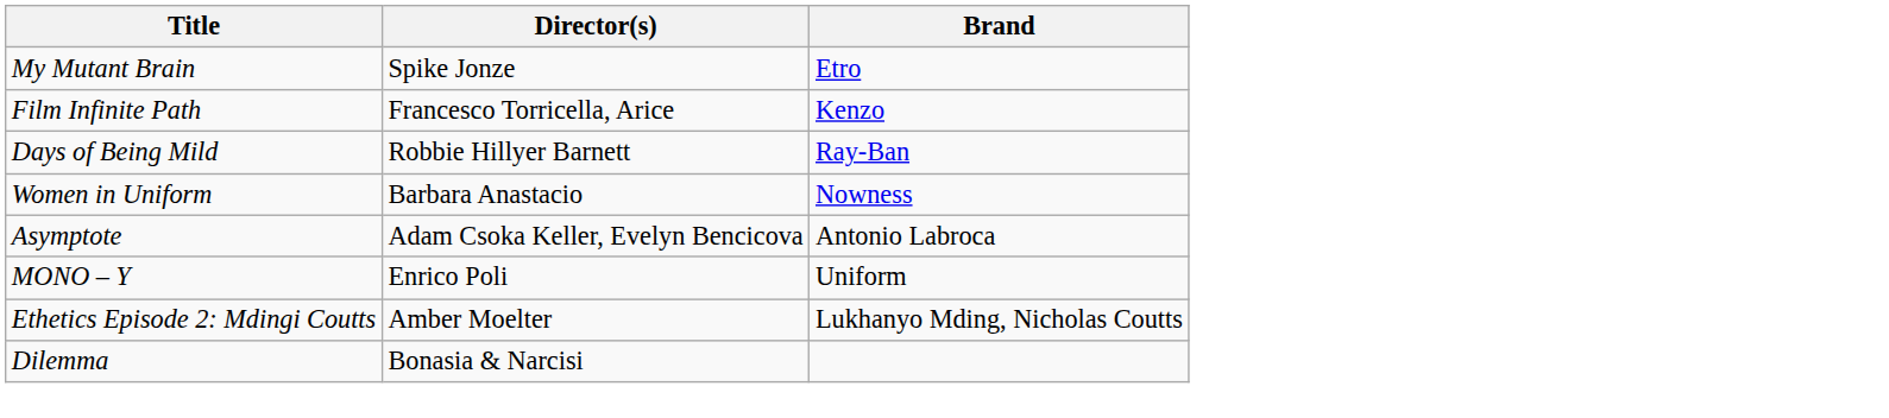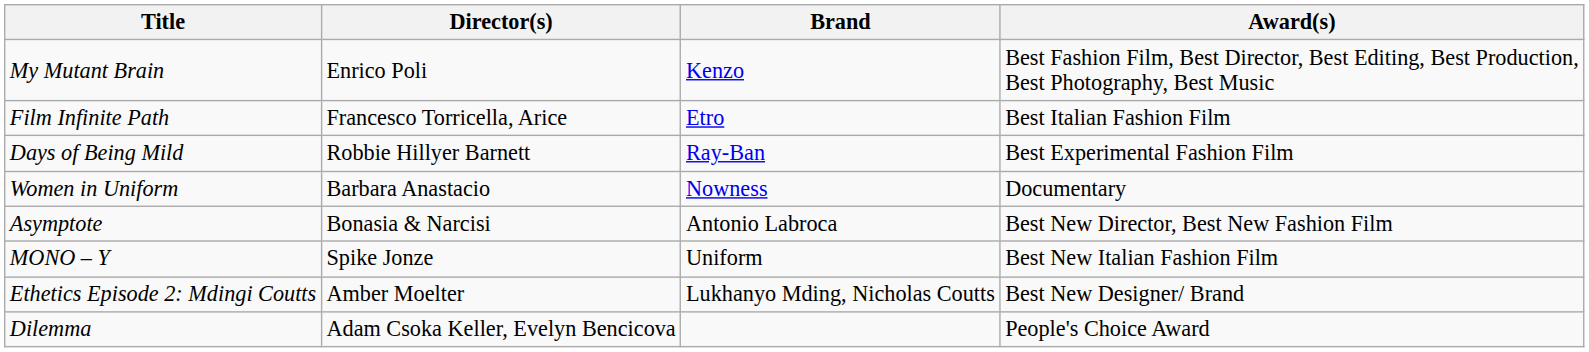 <table class="wikitable">
 <tr>
 <th>Title</th>
 <th>Director(s)</th>
 <th>Brand</th>
+<th>Award(s)</th>
 </tr>
 <tr>
 <td><em>My Mutant Brain</em></td>
-<td>Spike Jonze</td>
-<td><a href='#'>Etro</a></td>
+<td>Enrico Poli</td>
+<td><a href='#'>Kenzo</a></td>
+<td>Best Fashion Film, Best Director, Best Editing, Best Production,<br>Best Photography, Best Music</td>
 </tr>
 <tr>
 <td><em>Film Infinite Path</em></td>
 <td>Francesco Torricella, Arice</td>
-<td><a href='#'>Kenzo</a></td>
+<td><a href='#'>Etro</a></td>
+<td>Best Italian Fashion Film</td>
 </tr>
 <tr>
 <td><em>Days of Being Mild</em></td>
 <td>Robbie Hillyer Barnett</td>
 <td><a href='#'>Ray-Ban</a></td>
+<td>Best Experimental Fashion Film</td>
 </tr>
 <tr>
 <td><em>Women in Uniform</em></td>
 <td>Barbara Anastacio</td>
 <td><a href='#'>Nowness</a></td>
+<td>Documentary</td>
 </tr>
 <tr>
 <td><em>Asymptote</em></td>
-<td>Adam Csoka Keller, Evelyn Bencicova</td>
+<td>Bonasia & Narcisi</td>
 <td>Antonio Labroca</td>
+<td>Best New Director,  Best New Fashion Film</td>
 </tr>
 <tr>
 <td><em>MONO – Y</em></td>
-<td>Enrico Poli</td>
+<td>Spike Jonze</td>
 <td>Uniform</td>
+<td>Best New Italian Fashion Film</td>
 </tr>
 <tr>
 <td><em>Ethetics Episode 2: Mdingi Coutts</em></td>
 <td>Amber Moelter</td>
 <td>Lukhanyo Mding, Nicholas Coutts</td>
+<td>Best New Designer/ Brand</td>
 </tr>
 <tr>
 <td><em>Dilemma</em></td>
-<td>Bonasia & Narcisi</td>
+<td>Adam Csoka Keller, Evelyn Bencicova</td>
 <td></td>
+<td>People's Choice Award</td>
 </tr>
 </table>
